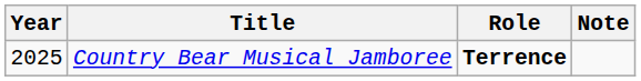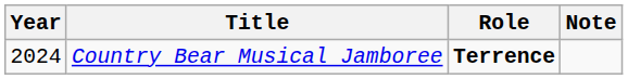 <table class="wikitable sortable">
 <tr>
 <th>Year</th>
 <th>Title</th>
 <th>Role</th>
 <th>Note</th>
 </tr>
 <tr>
-<td>2025</td>
+<td>2024</td>
 <td><em><a href='#'>Country Bear Musical Jamboree</a></em></td>
 <td><strong>Terrence</strong></td>
 <td></td>
 </tr>
 </table>
